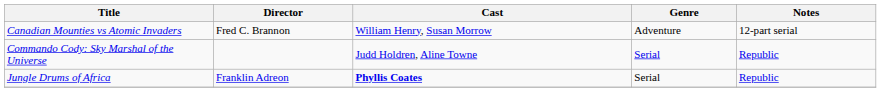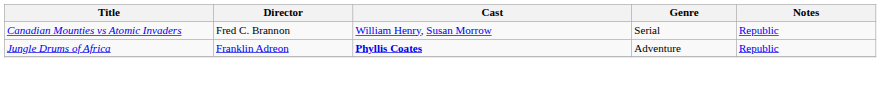 <table class="wikitable" style="width:100%;">
 <tr>
 <th style="width:24%;">Title</th>
 <th style="width:16%;">Director</th>
 <th style="width:32%;">Cast</th>
 <th style="width:12%;">Genre</th>
 <th style="width:16%;">Notes</th>
 </tr>
 <tr>
 <td><em><a href='#'>Canadian Mounties vs Atomic Invaders</a></em></td>
 <td>Fred C. Brannon</td>
 <td><a href='#'>William Henry</a>, <a href='#'>Susan Morrow</a></td>
-<td>Adventure</td>
-<td>12-part serial</td>
-</tr>
-<tr>
-<td><em><a href='#'>Commando Cody: Sky Marshal of the Universe</a></em></td>
-<td></td>
-<td><a href='#'>Judd Holdren</a>, <a href='#'>Aline Towne</a></td>
-<td><a href='#'>Serial</a></td>
+<td>Serial</td>
 <td><a href='#'>Republic</a></td>
 </tr>
 <tr>
 <td><em><a href='#'>Jungle Drums of Africa</a></em></td>
 <td><a href='#'>Franklin Adreon</a></td>
 <td><strong><a href='#'>Phyllis Coates</a></strong></td>
-<td>Serial</td>
+<td>Adventure</td>
 <td><a href='#'>Republic</a></td>
 </tr>
 <tr>
 </tr>
 </table>
